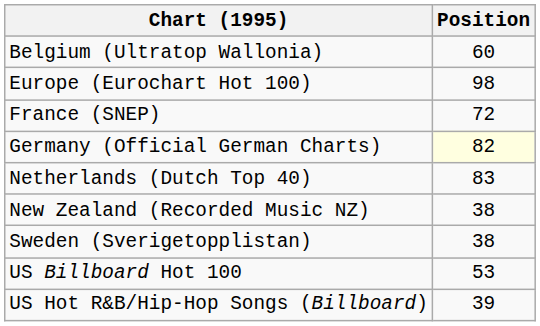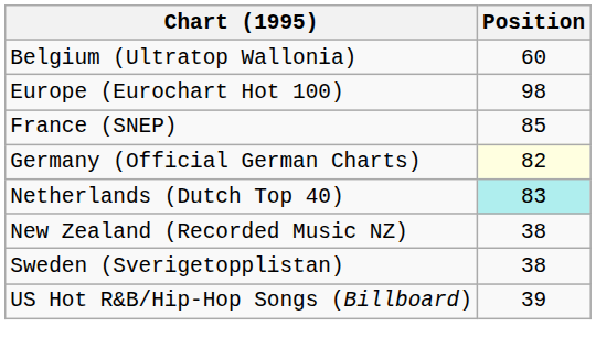 <table class="wikitable sortable">
 <tr>
 <th>Chart (1995)</th>
 <th>Position</th>
 </tr>
 <tr>
 <td>Belgium (Ultratop Wallonia)</td>
 <td align="center">60</td>
 </tr>
 <tr>
 <td>Europe (Eurochart Hot 100)</td>
 <td align="center">98</td>
 </tr>
 <tr>
 <td>France (SNEP)</td>
-<td align="center">72</td>
+<td align="center">85</td>
 </tr>
 <tr>
 <td>Germany (Official German Charts)</td>
 <td align="center" style="background: lightyellow;">82</td>
 </tr>
 <tr>
 <td>Netherlands (Dutch Top 40)</td>
-<td align="center">83</td>
+<td align="center" style="background: paleturquoise;">83</td>
 </tr>
 <tr>
 <td>New Zealand (Recorded Music NZ)</td>
 <td align="center">38</td>
 </tr>
 <tr>
 <td>Sweden (Sverigetopplistan)</td>
 <td align="center">38</td>
 </tr>
 <tr>
-<td>US <em>Billboard</em> Hot 100</td>
-<td align="center">53</td>
-</tr>
-<tr>
 <td>US Hot R&B/Hip-Hop Songs (<em>Billboard</em>)</td>
 <td align="center">39</td>
 </tr>
 </table>
